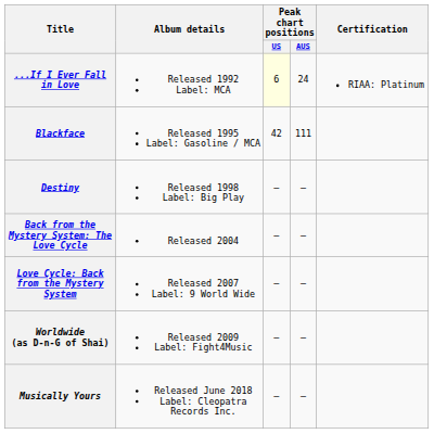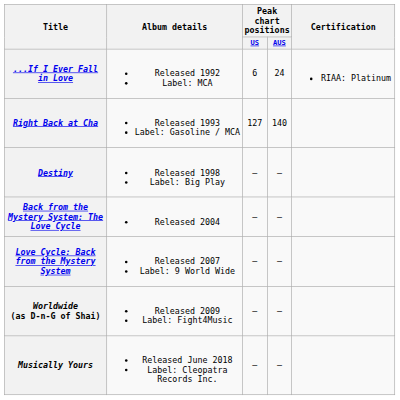 <table class="wikitable plainrowheaders" style="text-align:center;" border="1">
 <tr>
 <th scope="col" rowspan="2" style="width:12em;">Title</th>
 <th scope="col" rowspan="2" style="width:16em;">Album details</th>
 <th scope="col" colspan="2">Peak chart<br>positions</th>
 <th scope="col" rowspan="2" style="width:12em;">Certification</th>
 </tr>
 <tr>
 <th scope="col" style="width:3em; font-size:85%"><a href='#'>US</a><br></th>
 <th scope="col" style="width:3em; font-size:85%"><a href='#'>AUS</a><br></th>
 </tr>
 <tr>
 <th scope="row"><em><a href='#'>...If I Ever Fall in Love</a></em></th>
 <td><br><ul><li>Released 1992</li><li>Label: MCA</li></ul></td>
-<td style="background: lightyellow;">6</td>
+<td>6</td>
 <td>24</td>
 <td><br><ul><li>RIAA: Platinum</li></ul></td>
 </tr>
 <tr>
-<th scope="row"><em><a href='#'>Blackface</a></em></th>
-<td><br><ul><li>Released 1995</li><li>Label: Gasoline / MCA</li></ul></td>
-<td>42</td>
-<td>111</td>
+<th scope="row"><em><a href='#'>Right Back at Cha</a></em></th>
+<td><br><ul><li>Released 1993</li><li>Label: Gasoline / MCA</li></ul></td>
+<td>127</td>
+<td>140</td>
 <td></td>
 </tr>
 <tr>
 <th scope="row"><em><a href='#'>Destiny</a></em></th>
 <td><br><ul><li>Released 1998</li><li>Label: Big Play</li></ul></td>
 <td>—</td>
 <td>—</td>
 <td></td>
 </tr>
 <tr>
 <th scope="row"><em><a href='#'>Back from the Mystery System: The Love Cycle</a></em></th>
 <td><br><ul><li>Released 2004</li></ul></td>
 <td>—</td>
 <td>—</td>
 <td></td>
 </tr>
 <tr>
 <th scope="row"><em><a href='#'>Love Cycle: Back from the Mystery System</a></em></th>
 <td><br><ul><li>Released 2007</li><li>Label: 9 World Wide</li></ul></td>
 <td>—</td>
 <td>—</td>
 <td></td>
 </tr>
 <tr>
 <th scope="row"><em>Worldwide</em> <br> (as D-n-G of Shai)</th>
 <td><br><ul><li>Released 2009</li><li>Label: Fight4Music</li></ul></td>
 <td>—</td>
 <td>—</td>
 <td></td>
 </tr>
 <tr>
 <th scope="row"><em>Musically Yours</em></th>
 <td><br><ul><li>Released June 2018</li><li>Label: Cleopatra Records Inc.</li></ul></td>
 <td>—</td>
 <td>—</td>
 <td></td>
 </tr>
 </table>
